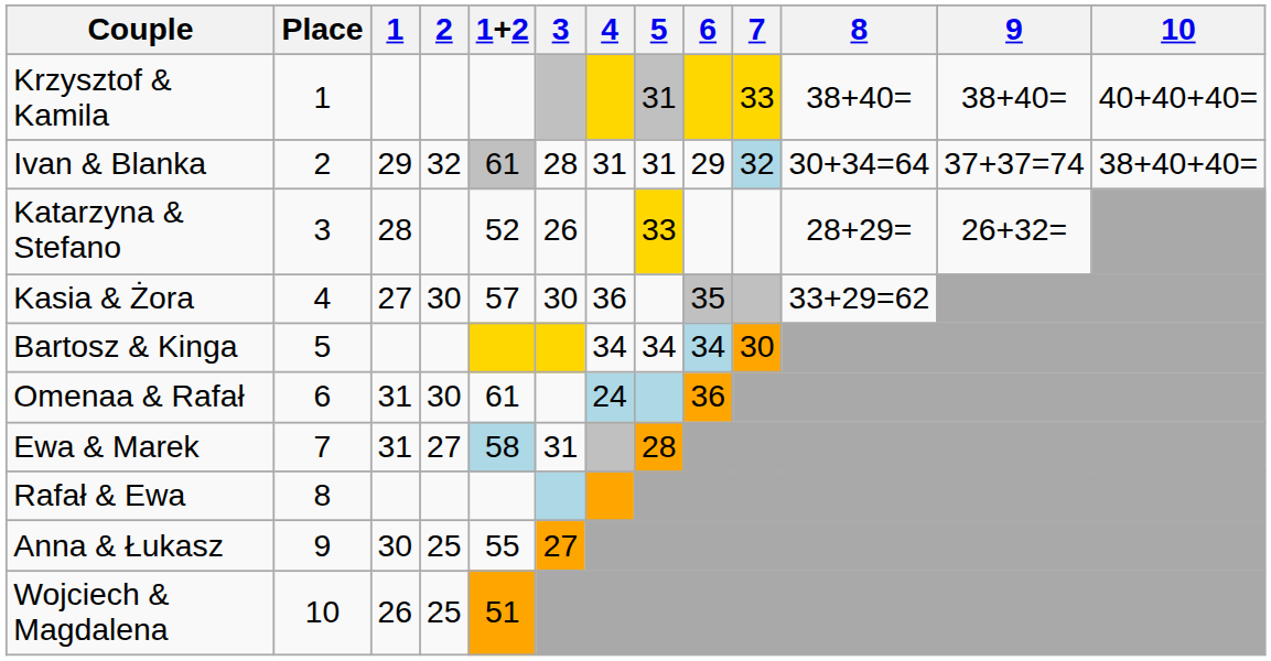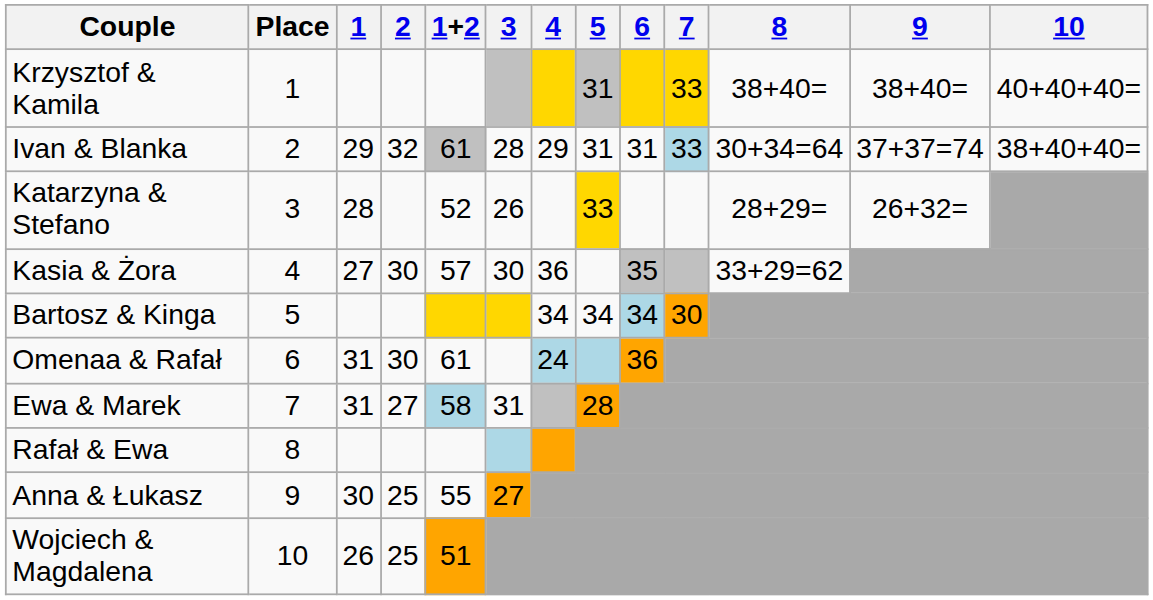 <table class="wikitable sortable" style="margin:auto;text-align:center;">
 <tr>
 <th width="130">Couple</th>
 <th>Place</th>
 <th><a href='#'>1</a></th>
 <th><a href='#'>2</a></th>
 <th><a href='#'>1</a>+<a href='#'>2</a></th>
 <th><a href='#'>3</a></th>
 <th><a href='#'>4</a></th>
 <th><a href='#'>5</a></th>
 <th><a href='#'>6</a></th>
 <th><a href='#'>7</a></th>
 <th><a href='#'>8</a></th>
 <th><a href='#'>9</a></th>
 <th><a href='#'>10</a></th>
 </tr>
 <tr>
 <td style="text-align:left;">Krzysztof & Kamila</td>
 <td>1</td>
 <td></td>
 <td></td>
 <td></td>
 <td bgcolor="silver"></td>
 <td bgcolor="gold"></td>
 <td bgcolor="silver">31</td>
 <td bgcolor="gold"></td>
 <td bgcolor="gold">33</td>
 <td>38+40=</td>
 <td>38+40=</td>
 <td>40+40+40=</td>
 </tr>
 <tr>
 <td style="text-align:left;">Ivan & Blanka</td>
 <td>2</td>
 <td>29</td>
 <td>32</td>
 <td bgcolor="silver">61</td>
 <td>28</td>
+<td>29</td>
 <td>31</td>
 <td>31</td>
-<td>29</td>
-<td style="background:lightblue">32</td>
+<td style="background:lightblue">33</td>
 <td>30+34=64</td>
 <td>37+37=74</td>
 <td>38+40+40=</td>
 </tr>
 <tr>
 <td style="text-align:left;">Katarzyna & Stefano</td>
 <td>3</td>
 <td>28</td>
 <td></td>
 <td>52</td>
 <td>26</td>
 <td></td>
 <td bgcolor="gold">33</td>
 <td></td>
 <td></td>
 <td>28+29=</td>
 <td>26+32=</td>
 <td style="background:darkgray" colspan="1"></td>
 </tr>
 <tr>
 <td style="text-align:left;">Kasia & Żora</td>
 <td>4</td>
 <td>27</td>
 <td>30</td>
 <td>57</td>
 <td>30</td>
 <td>36</td>
 <td></td>
 <td bgcolor="silver">35</td>
 <td bgcolor="silver"></td>
 <td>33+29=62</td>
 <td style="background:darkgray" colspan=3></td>
 </tr>
 <tr>
 <td style="text-align:left;">Bartosz & Kinga</td>
 <td>5</td>
 <td></td>
 <td></td>
 <td bgcolor="gold"></td>
 <td bgcolor="gold"></td>
 <td>34</td>
 <td>34</td>
 <td style="background:lightblue">34</td>
 <td style="background:orange;">30</td>
 <td style="background:darkgray" colspan=4></td>
 </tr>
 <tr>
 <td style="text-align:left;">Omenaa & Rafał</td>
 <td>6</td>
 <td>31</td>
 <td>30</td>
 <td>61</td>
 <td></td>
 <td style="background:lightblue">24</td>
 <td style="background:lightblue"></td>
 <td style="background:orange;">36</td>
 <td style="background:darkgray" colspan=5></td>
 </tr>
 <tr>
 <td style="text-align:left;">Ewa & Marek</td>
 <td>7</td>
 <td>31</td>
 <td>27</td>
 <td style="background:lightblue">58</td>
 <td>31</td>
 <td bgcolor="silver"></td>
 <td style="background:orange;">28</td>
 <td style="background:darkgray" colspan="6"></td>
 </tr>
 <tr>
 <td style="text-align:left;">Rafał & Ewa</td>
 <td>8</td>
 <td></td>
 <td></td>
 <td></td>
 <td style="background:lightblue"></td>
 <td style="background:orange;"></td>
 <td style="background:darkgray" colspan="6"></td>
 </tr>
 <tr>
 <td style="text-align:left;">Anna & Łukasz</td>
 <td>9</td>
 <td>30</td>
 <td>25</td>
 <td>55</td>
 <td style="background:orange;">27</td>
 <td style="background:darkgray" colspan="7"></td>
 </tr>
 <tr>
 <td style="text-align:left;">Wojciech & Magdalena</td>
 <td>10</td>
 <td>26</td>
 <td>25</td>
 <td style="background:orange;">51</td>
 <td style="background:darkgray" colspan="8"></td>
 </tr>
 </table>
